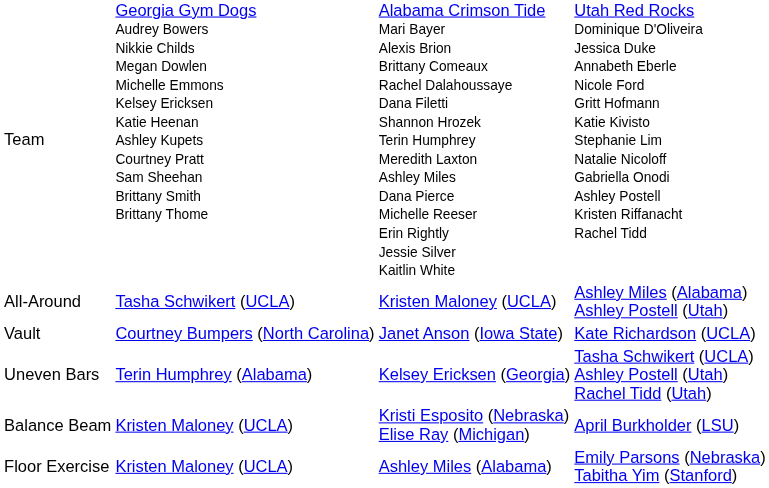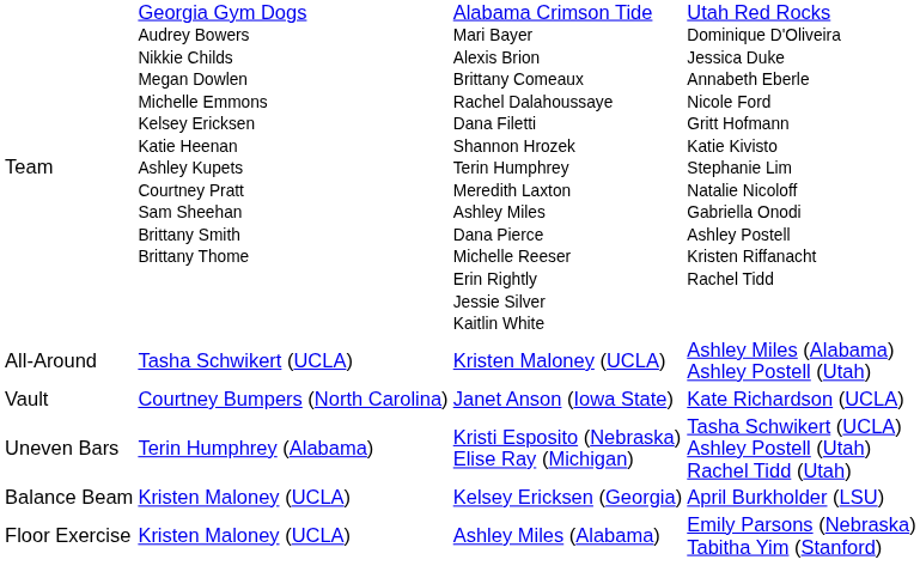 <table>
 <tr>
 <td>Team<br></td>
 <td><a href='#'>Georgia Gym Dogs</a><br><small>Audrey Bowers<br>Nikkie Childs<br>Megan Dowlen<br>Michelle Emmons<br>Kelsey Ericksen<br>Katie Heenan<br>Ashley Kupets<br>Courtney Pratt<br>Sam Sheehan<br>Brittany Smith<br>Brittany Thome<br><br><br><br></small></td>
 <td><a href='#'>Alabama Crimson Tide</a><br><small>Mari Bayer<br>Alexis Brion<br>Brittany Comeaux<br>Rachel Dalahoussaye<br>Dana Filetti<br>Shannon Hrozek<br>Terin Humphrey<br>Meredith Laxton<br>Ashley Miles<br>Dana Pierce<br>Michelle Reeser<br>Erin Rightly<br>Jessie Silver<br>Kaitlin White</small></td>
 <td><a href='#'>Utah Red Rocks</a><br><small>Dominique D'Oliveira<br>Jessica Duke<br>Annabeth Eberle<br>Nicole Ford<br>Gritt Hofmann<br>Katie Kivisto<br>Stephanie Lim<br>Natalie Nicoloff<br>Gabriella Onodi<br>Ashley Postell<br>Kristen Riffanacht<br>Rachel Tidd<br><br><br></small></td>
 </tr>
 <tr>
 <td>All-Around<br></td>
 <td><a href='#'>Tasha Schwikert</a> (<a href='#'>UCLA</a>)</td>
 <td><a href='#'>Kristen Maloney</a> (<a href='#'>UCLA</a>)</td>
 <td><a href='#'>Ashley Miles</a> (<a href='#'>Alabama</a>)<br><a href='#'>Ashley Postell</a> (<a href='#'>Utah</a>)</td>
 </tr>
 <tr>
 <td>Vault<br></td>
 <td><a href='#'>Courtney Bumpers</a> (<a href='#'>North Carolina</a>)</td>
 <td><a href='#'>Janet Anson</a> (<a href='#'>Iowa State</a>)</td>
 <td><a href='#'>Kate Richardson</a> (<a href='#'>UCLA</a>)</td>
 </tr>
 <tr>
 <td>Uneven Bars<br></td>
 <td><a href='#'>Terin Humphrey</a> (<a href='#'>Alabama</a>)</td>
-<td><a href='#'>Kelsey Ericksen</a> (<a href='#'>Georgia</a>)</td>
+<td><a href='#'>Kristi Esposito</a> (<a href='#'>Nebraska</a>)<br><a href='#'>Elise Ray</a> (<a href='#'>Michigan</a>)</td>
 <td><a href='#'>Tasha Schwikert</a> (<a href='#'>UCLA</a>)<br><a href='#'>Ashley Postell</a> (<a href='#'>Utah</a>)<br><a href='#'>Rachel Tidd</a> (<a href='#'>Utah</a>)</td>
 </tr>
 <tr>
 <td>Balance Beam<br></td>
 <td><a href='#'>Kristen Maloney</a> (<a href='#'>UCLA</a>)</td>
-<td><a href='#'>Kristi Esposito</a> (<a href='#'>Nebraska</a>)<br><a href='#'>Elise Ray</a> (<a href='#'>Michigan</a>)</td>
+<td><a href='#'>Kelsey Ericksen</a> (<a href='#'>Georgia</a>)</td>
 <td><a href='#'>April Burkholder</a> (<a href='#'>LSU</a>)</td>
 </tr>
 <tr>
 <td>Floor Exercise<br></td>
 <td><a href='#'>Kristen Maloney</a> (<a href='#'>UCLA</a>)</td>
 <td><a href='#'>Ashley Miles</a> (<a href='#'>Alabama</a>)</td>
 <td><a href='#'>Emily Parsons</a> (<a href='#'>Nebraska</a>)<br><a href='#'>Tabitha Yim</a> (<a href='#'>Stanford</a>)</td>
 </tr>
 </table>
